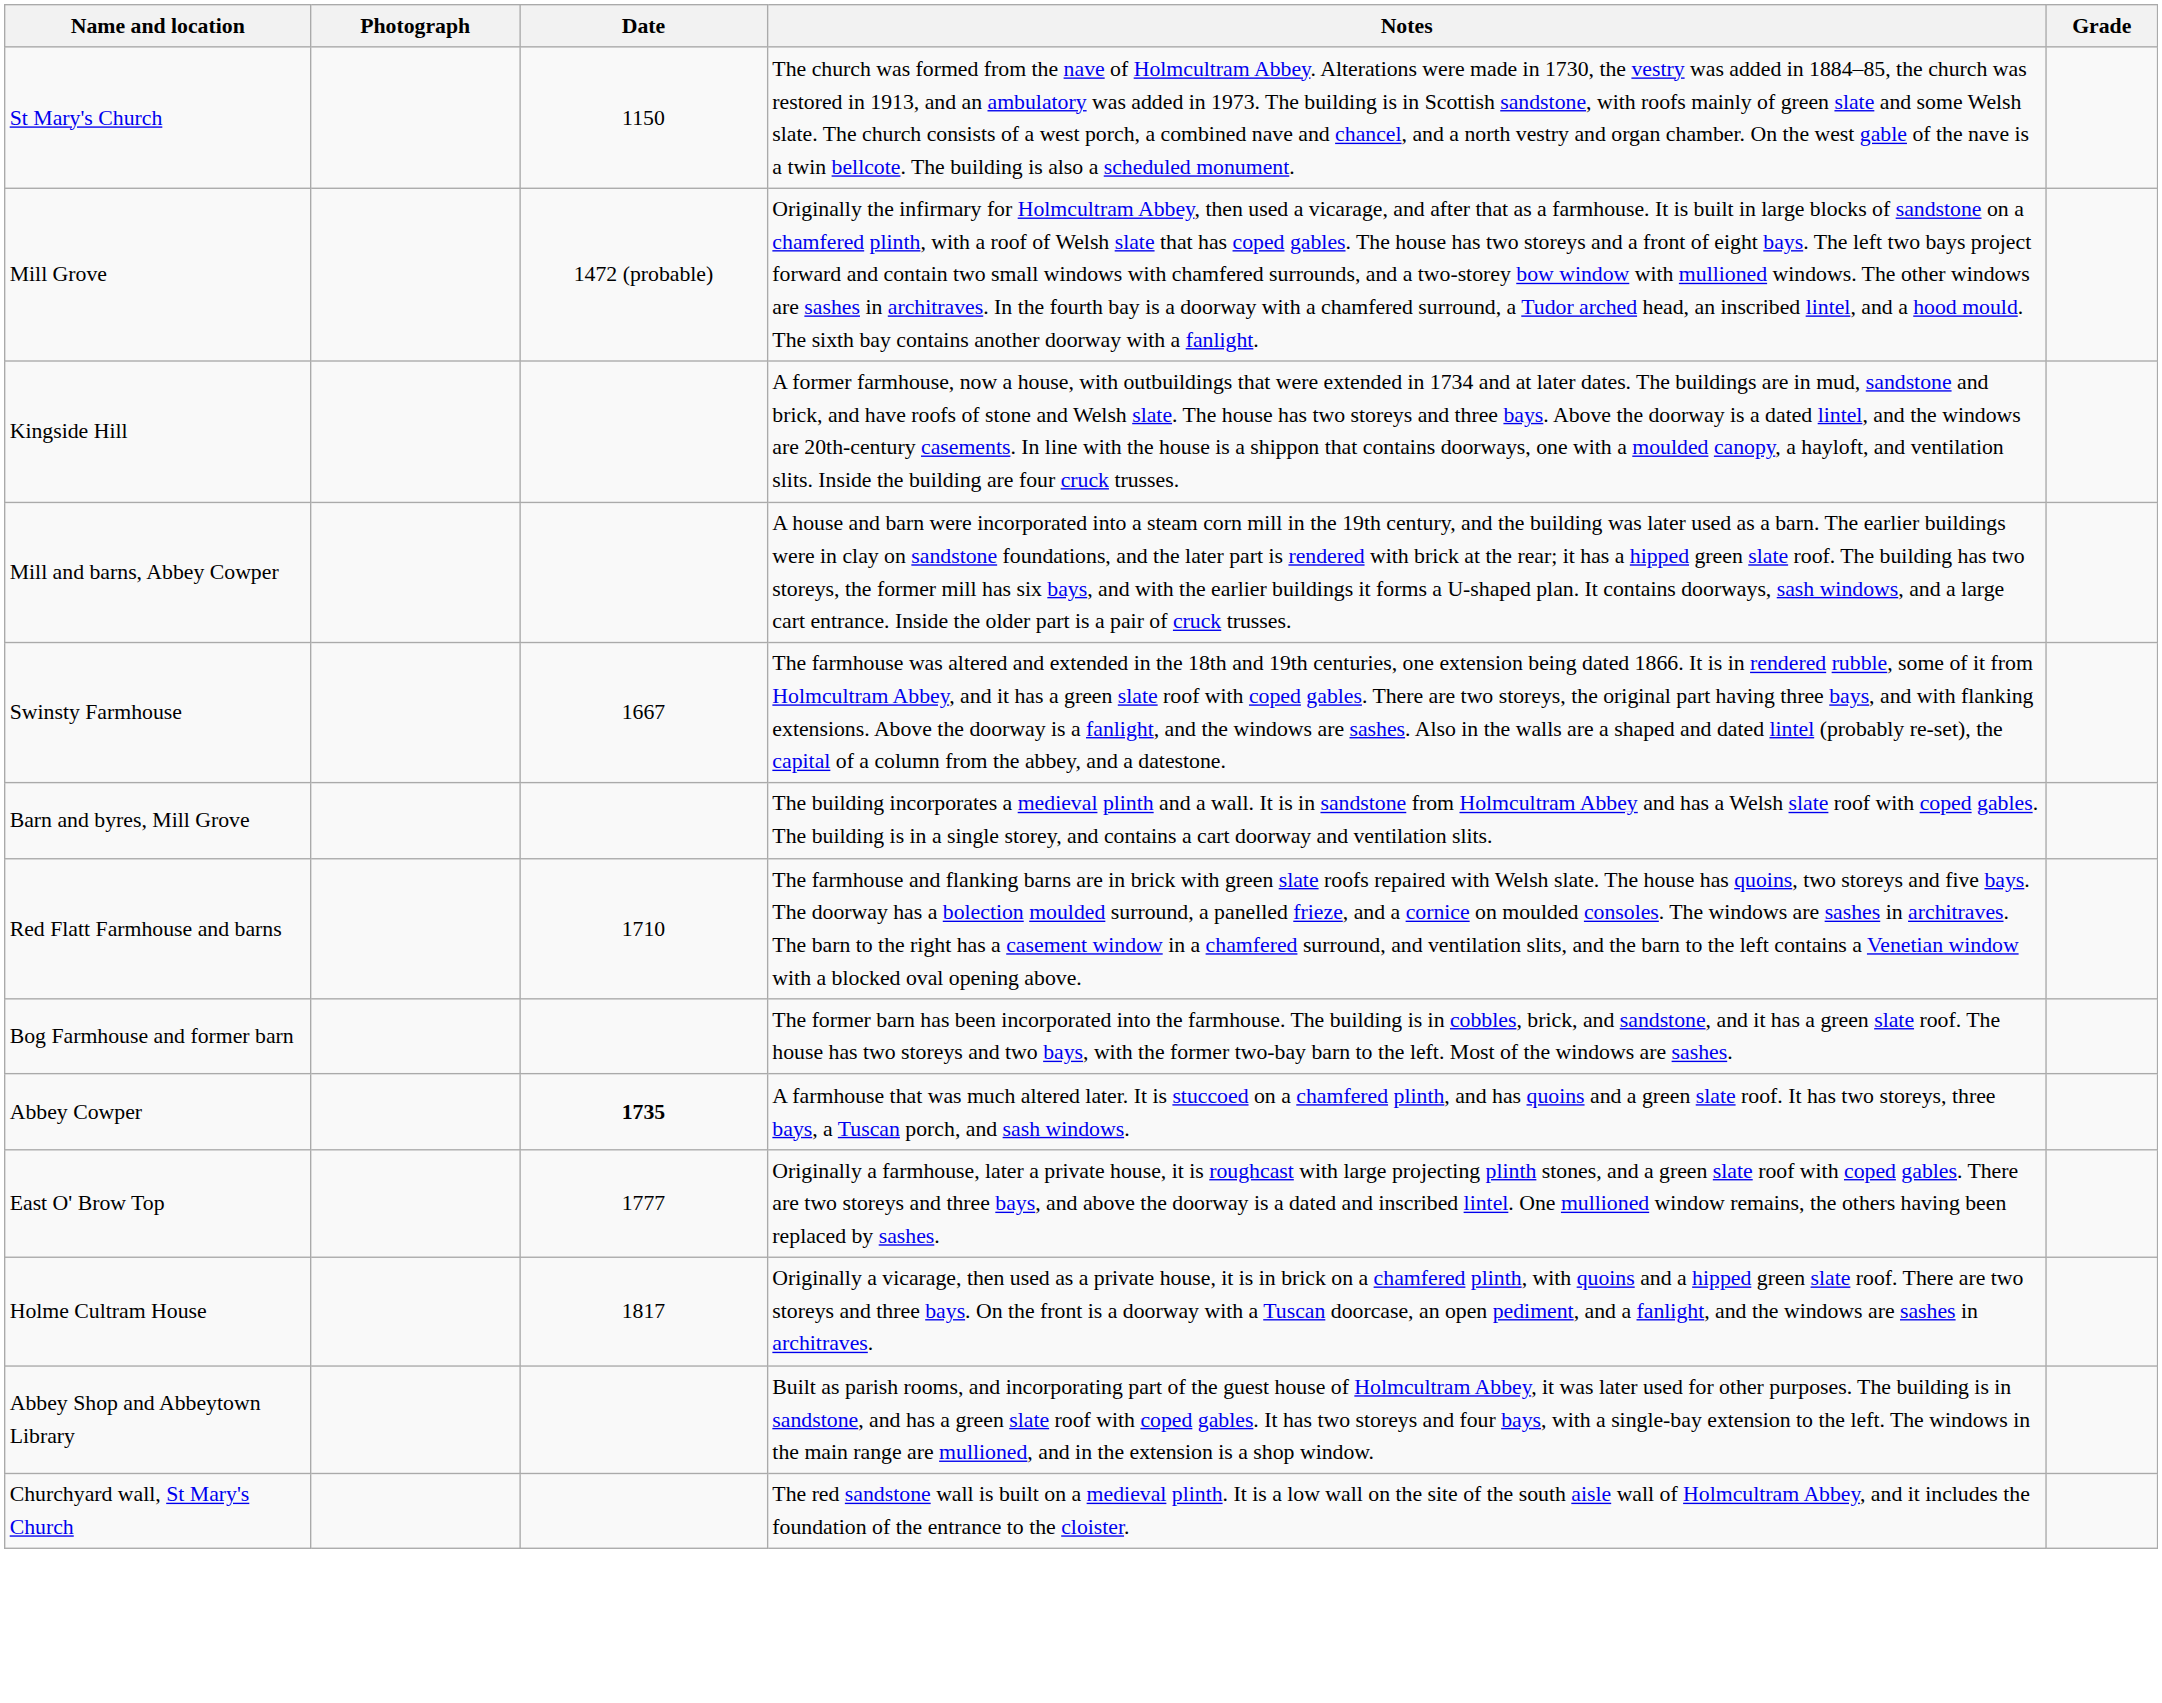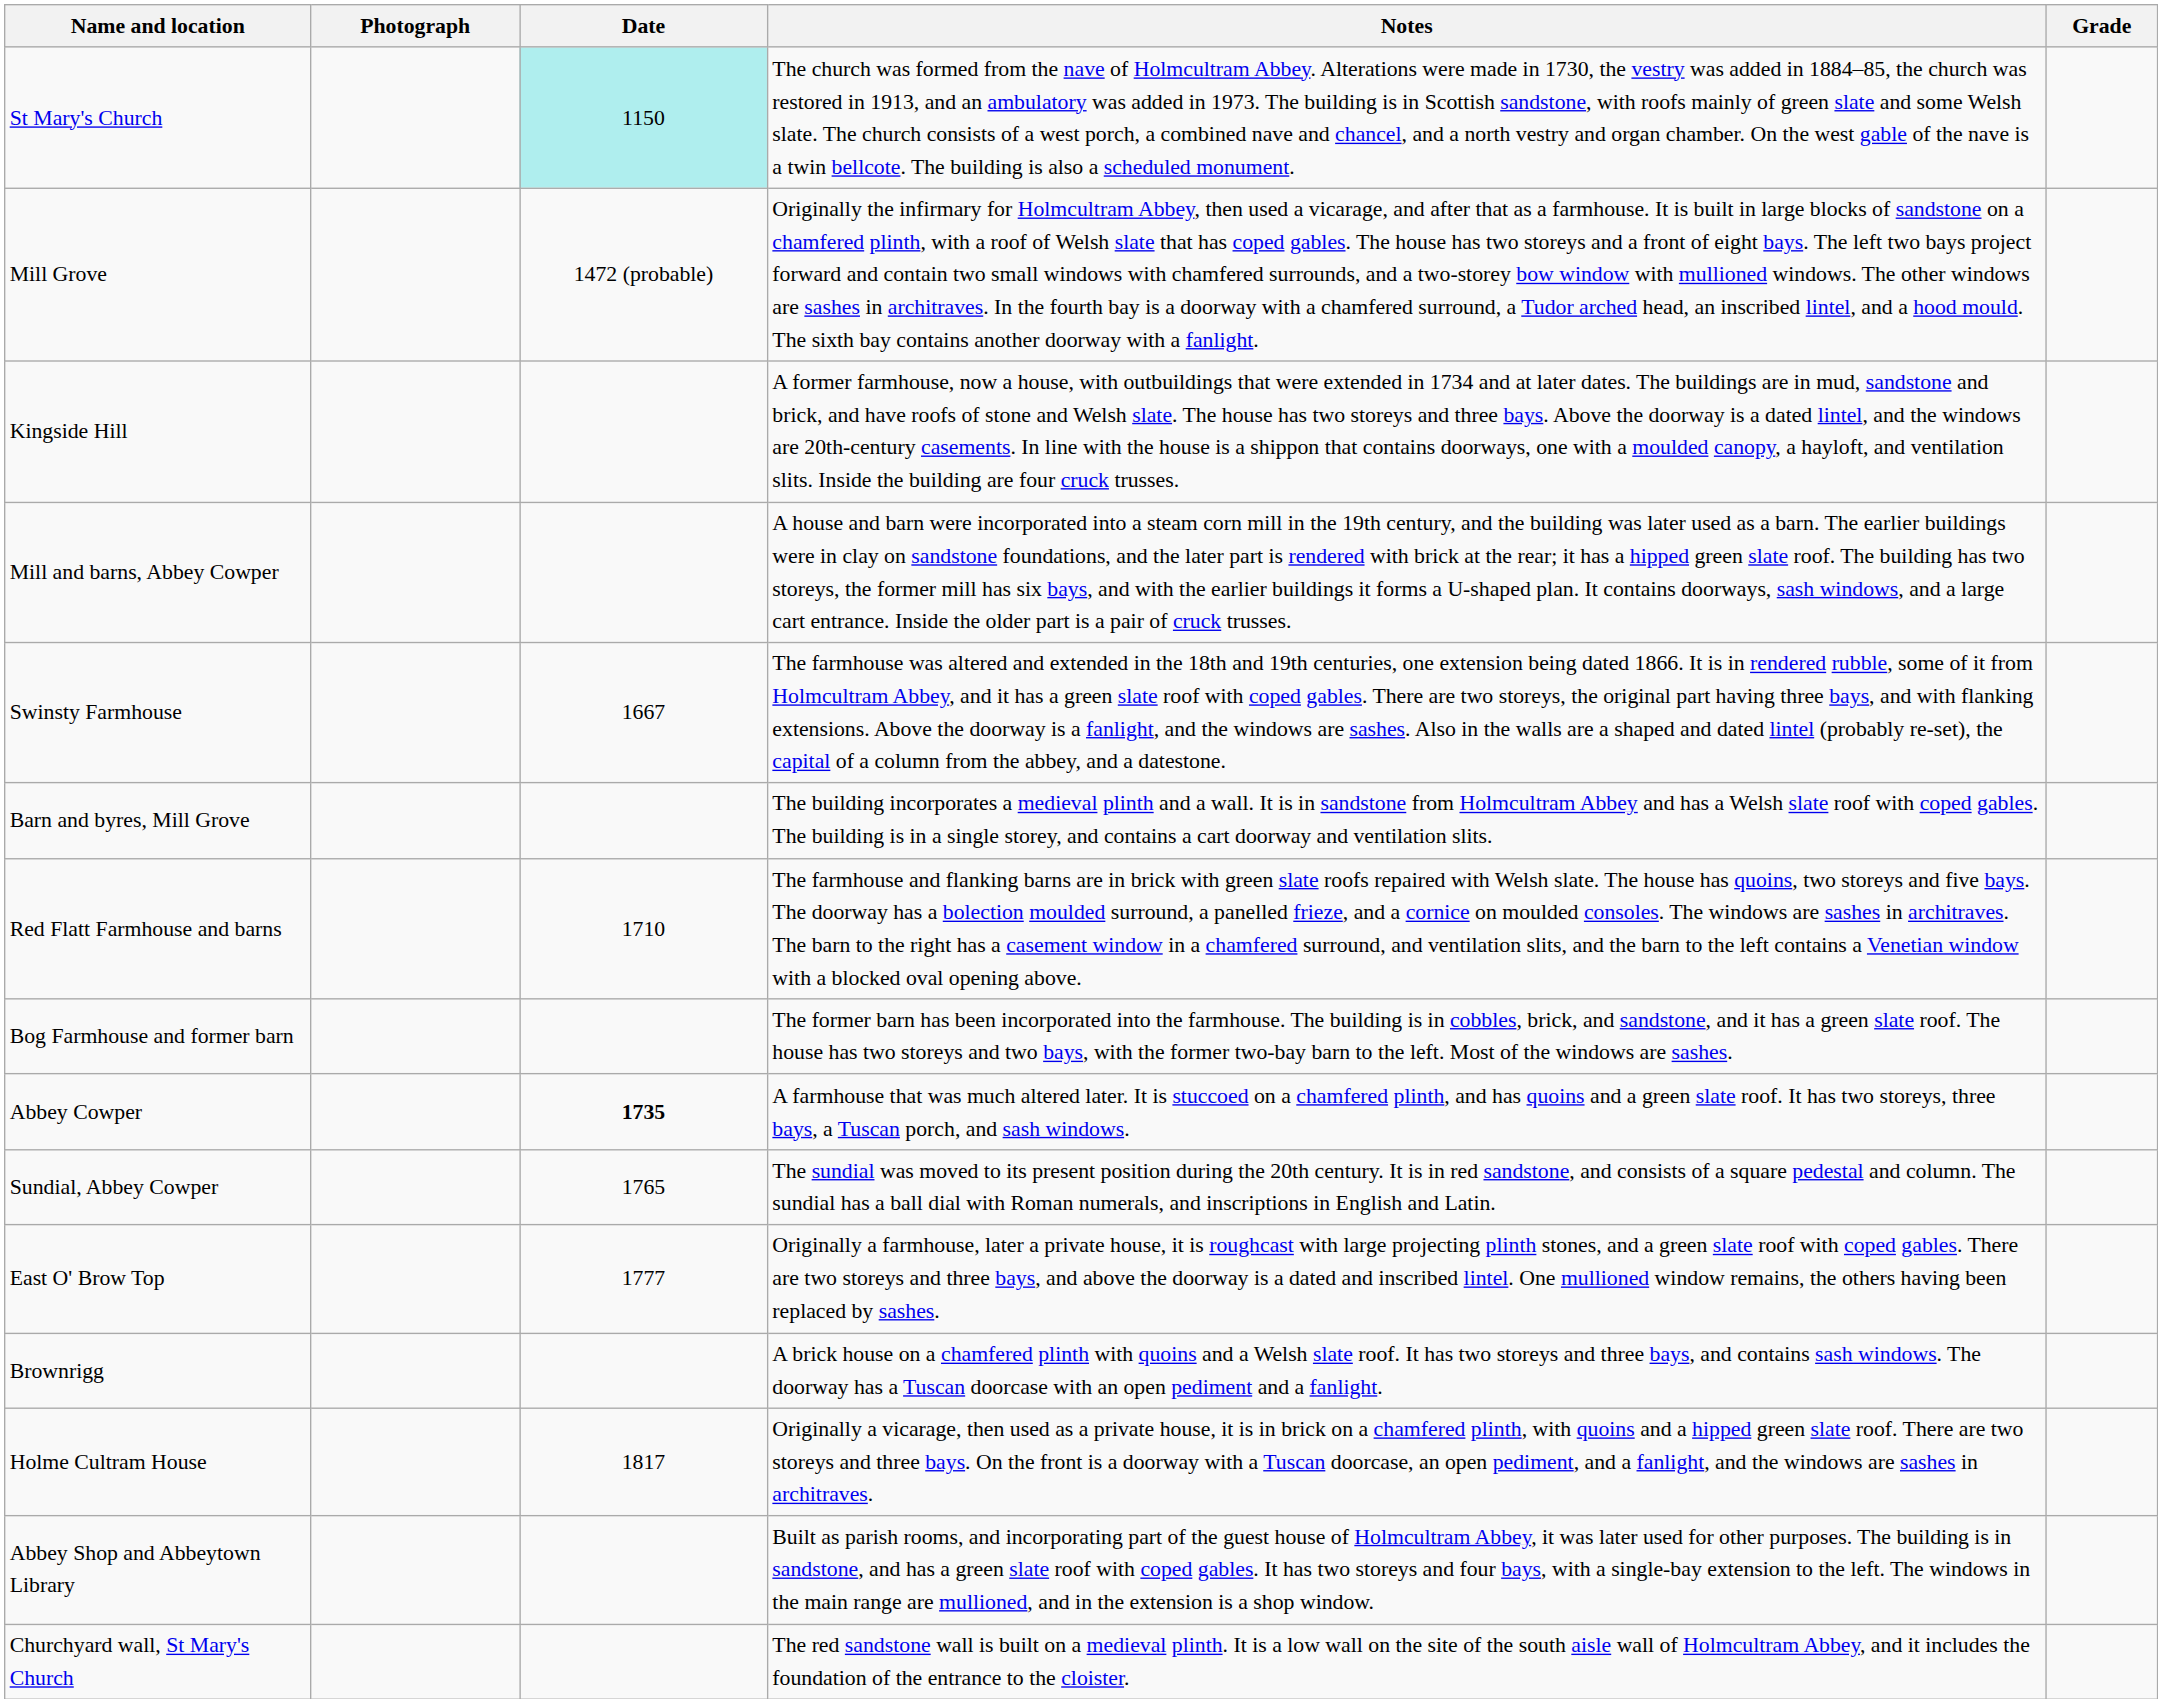 <table class="wikitable sortable plainrowheaders" style="width:100%;border:0px;text-align:left;line-height:150%;">
 <tr>
 <th scope="col"  style="width:150px">Name and location</th>
 <th scope="col"  style="width:100px" class="unsortable">Photograph</th>
 <th scope="col"  style="width:120px">Date</th>
 <th scope="col"  style="width:650px" class="unsortable">Notes</th>
 <th scope="col"  style="width:50px">Grade</th>
 </tr>
 <tr>
 <td><a href='#'>St Mary's Church</a><br><small></small></td>
 <td></td>
-<td align="center">1150</td>
+<td align="center" style="background: paleturquoise;">1150</td>
 <td>The church was formed from the <a href='#'>nave</a> of <a href='#'>Holmcultram Abbey</a>.  Alterations were made in 1730, the <a href='#'>vestry</a> was added in 1884–85, the church was restored in 1913, and an <a href='#'>ambulatory</a> was added in 1973.  The building is in Scottish <a href='#'>sandstone</a>, with roofs mainly of green <a href='#'>slate</a> and some Welsh slate.  The church consists of a west porch, a combined nave and <a href='#'>chancel</a>, and a north vestry and organ chamber.  On the west <a href='#'>gable</a> of the nave is a twin <a href='#'>bellcote</a>.  The building is also a <a href='#'>scheduled monument</a>.</td>
 <td align="center" ></td>
 </tr>
 <tr>
 <td>Mill Grove<br><small></small></td>
 <td></td>
 <td align="center">1472 (probable)</td>
 <td>Originally the infirmary for <a href='#'>Holmcultram Abbey</a>, then used a vicarage, and after that as a farmhouse.  It is built in large blocks of <a href='#'>sandstone</a> on a <a href='#'>chamfered</a> <a href='#'>plinth</a>, with a roof of Welsh <a href='#'>slate</a> that has <a href='#'>coped</a> <a href='#'>gables</a>.  The house has two storeys and a front of eight <a href='#'>bays</a>.  The left two bays project forward and contain two small windows with chamfered surrounds, and a two-storey <a href='#'>bow window</a> with <a href='#'>mullioned</a> windows.  The other windows are <a href='#'>sashes</a> in <a href='#'>architraves</a>.  In the fourth bay is a doorway with a chamfered surround, a <a href='#'>Tudor arched</a> head, an inscribed <a href='#'>lintel</a>, and a <a href='#'>hood mould</a>.  The sixth bay contains another doorway with a <a href='#'>fanlight</a>.</td>
 <td align="center" ></td>
 </tr>
 <tr>
 <td>Kingside Hill<br><small></small></td>
 <td></td>
 <td align="center"></td>
 <td>A former farmhouse, now a house, with outbuildings that were extended in 1734 and at later dates.  The buildings are in mud, <a href='#'>sandstone</a> and brick, and have roofs of stone and Welsh <a href='#'>slate</a>.  The house has two storeys and three <a href='#'>bays</a>.  Above the doorway is a dated <a href='#'>lintel</a>, and the windows are 20th-century <a href='#'>casements</a>.  In line with the house is a shippon that contains doorways, one with a <a href='#'>moulded</a> <a href='#'>canopy</a>, a hayloft, and ventilation slits.  Inside the building are four <a href='#'>cruck</a> trusses.</td>
 <td align="center" ></td>
 </tr>
 <tr>
 <td>Mill and barns, Abbey Cowper<br><small></small></td>
 <td></td>
 <td align="center"></td>
 <td>A house and barn were incorporated into a steam corn mill in the 19th century, and the building was later used as a barn.  The earlier buildings were in clay on <a href='#'>sandstone</a> foundations, and the later part is <a href='#'>rendered</a> with brick at the rear; it has a <a href='#'>hipped</a> green <a href='#'>slate</a> roof.  The building has two storeys, the former mill has six <a href='#'>bays</a>, and with the earlier buildings it forms a U-shaped plan.  It contains doorways, <a href='#'>sash windows</a>, and a large cart entrance.  Inside the older part is a pair of <a href='#'>cruck</a> trusses.</td>
 <td align="center" ></td>
 </tr>
 <tr>
 <td>Swinsty Farmhouse<br><small></small></td>
 <td></td>
 <td align="center">1667</td>
 <td>The farmhouse was altered and extended in the 18th and 19th centuries, one extension being dated 1866.  It is in <a href='#'>rendered</a> <a href='#'>rubble</a>, some of it from <a href='#'>Holmcultram Abbey</a>, and it has a green <a href='#'>slate</a> roof with <a href='#'>coped</a> <a href='#'>gables</a>.  There are two storeys, the original part having three <a href='#'>bays</a>, and with flanking extensions.  Above the doorway is a <a href='#'>fanlight</a>, and the windows are <a href='#'>sashes</a>.  Also in the walls are a shaped and dated <a href='#'>lintel</a> (probably re-set), the <a href='#'>capital</a> of a column from the abbey, and a datestone.</td>
 <td align="center" ></td>
 </tr>
 <tr>
 <td>Barn and byres, Mill Grove<br><small></small></td>
 <td></td>
 <td align="center"></td>
 <td>The building incorporates a <a href='#'>medieval</a> <a href='#'>plinth</a> and a wall.  It is in <a href='#'>sandstone</a> from <a href='#'>Holmcultram Abbey</a> and has a Welsh <a href='#'>slate</a> roof with <a href='#'>coped</a> <a href='#'>gables</a>.  The building is in a single storey, and contains a cart doorway and ventilation slits.</td>
 <td align="center" ></td>
 </tr>
 <tr>
 <td>Red Flatt Farmhouse and barns<br><small></small></td>
 <td></td>
 <td align="center">1710</td>
 <td>The farmhouse and flanking barns are in brick with green <a href='#'>slate</a> roofs repaired with Welsh slate.  The house has <a href='#'>quoins</a>, two storeys and five <a href='#'>bays</a>.  The doorway has a <a href='#'>bolection</a> <a href='#'>moulded</a> surround, a panelled <a href='#'>frieze</a>, and a <a href='#'>cornice</a> on moulded <a href='#'>consoles</a>.  The windows are <a href='#'>sashes</a> in <a href='#'>architraves</a>.  The barn to the right has a <a href='#'>casement window</a> in a <a href='#'>chamfered</a> surround, and ventilation slits, and the barn to the left contains a <a href='#'>Venetian window</a> with a blocked oval opening above.</td>
 <td align="center" ></td>
 </tr>
 <tr>
 <td>Bog Farmhouse and former barn<br><small></small></td>
 <td></td>
 <td align="center"></td>
 <td>The former barn has been incorporated into the farmhouse.  The building is in <a href='#'>cobbles</a>, brick, and <a href='#'>sandstone</a>, and it has a green <a href='#'>slate</a> roof.  The house has two storeys and two <a href='#'>bays</a>, with the former two-bay barn to the left.  Most of the windows are <a href='#'>sashes</a>.</td>
 <td align="center" ></td>
 </tr>
 <tr>
 <td>Abbey Cowper<br><small></small></td>
 <td></td>
 <td align="center"><strong>1735</strong></td>
 <td>A farmhouse that was much altered later.  It is <a href='#'>stuccoed</a> on a <a href='#'>chamfered</a> <a href='#'>plinth</a>, and has <a href='#'>quoins</a> and a green <a href='#'>slate</a> roof.  It has two storeys, three <a href='#'>bays</a>, a <a href='#'>Tuscan</a> porch, and <a href='#'>sash windows</a>.</td>
 <td align="center" ></td>
 </tr>
 <tr>
+<td>Sundial, Abbey Cowper<br><small></small></td>
+<td></td>
+<td align="center">1765</td>
+<td>The <a href='#'>sundial</a> was moved to its present position during the 20th century.  It is in red <a href='#'>sandstone</a>, and consists of a square <a href='#'>pedestal</a> and column.  The sundial has a ball dial with Roman numerals, and inscriptions in English and Latin.</td>
+<td align="center" ></td>
+</tr>
+<tr>
 <td>East O' Brow Top<br><small></small></td>
 <td></td>
 <td align="center">1777</td>
 <td>Originally a farmhouse, later a private house, it is <a href='#'>roughcast</a> with large projecting <a href='#'>plinth</a> stones, and a green <a href='#'>slate</a> roof with <a href='#'>coped</a> <a href='#'>gables</a>.  There are two storeys and three <a href='#'>bays</a>, and above the doorway is a dated and inscribed <a href='#'>lintel</a>.  One <a href='#'>mullioned</a> window remains, the others having been replaced by <a href='#'>sashes</a>.</td>
+<td align="center" ></td>
+</tr>
+<tr>
+<td>Brownrigg<br><small></small></td>
+<td></td>
+<td align="center"></td>
+<td>A brick house on a <a href='#'>chamfered</a> <a href='#'>plinth</a> with <a href='#'>quoins</a> and a Welsh <a href='#'>slate</a> roof.  It has two storeys and three <a href='#'>bays</a>, and contains <a href='#'>sash windows</a>.   The doorway has a <a href='#'>Tuscan</a> doorcase with an open <a href='#'>pediment</a> and a <a href='#'>fanlight</a>.</td>
 <td align="center" ></td>
 </tr>
 <tr>
 <td>Holme Cultram House<br><small></small></td>
 <td></td>
 <td align="center">1817</td>
 <td>Originally a vicarage, then used as a private house, it is in brick on a <a href='#'>chamfered</a> <a href='#'>plinth</a>, with <a href='#'>quoins</a> and a <a href='#'>hipped</a> green <a href='#'>slate</a> roof.  There are two storeys and three <a href='#'>bays</a>.  On the front is a doorway with a <a href='#'>Tuscan</a> doorcase, an open <a href='#'>pediment</a>, and a <a href='#'>fanlight</a>, and the windows are <a href='#'>sashes</a> in <a href='#'>architraves</a>.</td>
 <td align="center" ></td>
 </tr>
 <tr>
 <td>Abbey Shop and Abbeytown Library<br><small></small></td>
 <td></td>
 <td align="center"></td>
 <td>Built as parish rooms, and incorporating part of the guest house of <a href='#'>Holmcultram Abbey</a>, it was later used for other purposes.  The building is in <a href='#'>sandstone</a>, and has a green <a href='#'>slate</a> roof with <a href='#'>coped</a> <a href='#'>gables</a>.  It has two storeys and four <a href='#'>bays</a>, with a single-bay extension to the left.  The windows in the main range are <a href='#'>mullioned</a>, and in the extension is a shop window.</td>
 <td align="center" ></td>
 </tr>
 <tr>
 <td>Churchyard wall, <a href='#'>St Mary's Church</a><br><small></small></td>
 <td></td>
 <td align="center"></td>
 <td>The red <a href='#'>sandstone</a> wall is built on a <a href='#'>medieval</a> <a href='#'>plinth</a>.  It is a low wall on the site of the south <a href='#'>aisle</a> wall of <a href='#'>Holmcultram Abbey</a>, and it includes the foundation of the entrance to the <a href='#'>cloister</a>.</td>
 <td align="center" ></td>
 </tr>
 <tr>
 </tr>
 </table>
